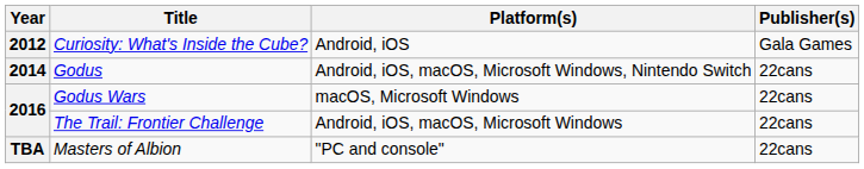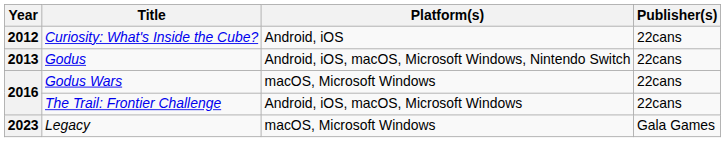 <table class="wikitable sortable plainrowheaders">
 <tr>
 <th scope="col">Year</th>
 <th scope="col">Title</th>
 <th scope="col">Platform(s)</th>
 <th scope="col">Publisher(s)</th>
 </tr>
 <tr>
 <th scope="row">2012</th>
 <td><em><a href='#'>Curiosity: What's Inside the Cube?</a></em></td>
 <td>Android, iOS</td>
-<td>Gala Games</td>
+<td>22cans</td>
 </tr>
 <tr>
-<th scope="row">2014</th>
+<th scope="row">2013</th>
 <td><em><a href='#'>Godus</a></em></td>
 <td>Android, iOS, macOS, Microsoft Windows, Nintendo Switch</td>
 <td>22cans</td>
 </tr>
 <tr>
 <th scope="row" rowspan="2">2016</th>
 <td><em><a href='#'>Godus Wars</a></em></td>
 <td>macOS, Microsoft Windows</td>
 <td>22cans</td>
 </tr>
 <tr>
 <td><em><a href='#'>The Trail: Frontier Challenge</a></em></td>
 <td>Android, iOS, macOS, Microsoft Windows</td>
 <td>22cans</td>
 </tr>
 <tr>
-<th scope="row">TBA</th>
-<td><em>Masters of Albion</em></td>
-<td>"PC and console"</td>
-<td>22cans</td>
+<th scope="row">2023</th>
+<td><em>Legacy</em></td>
+<td>macOS, Microsoft Windows</td>
+<td>Gala Games</td>
 </tr>
 </table>
